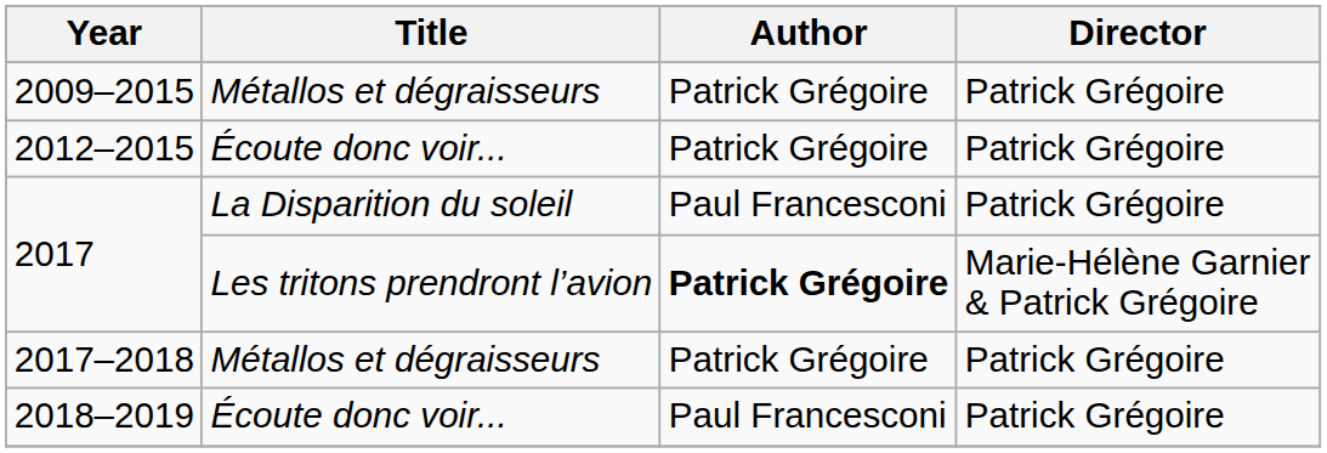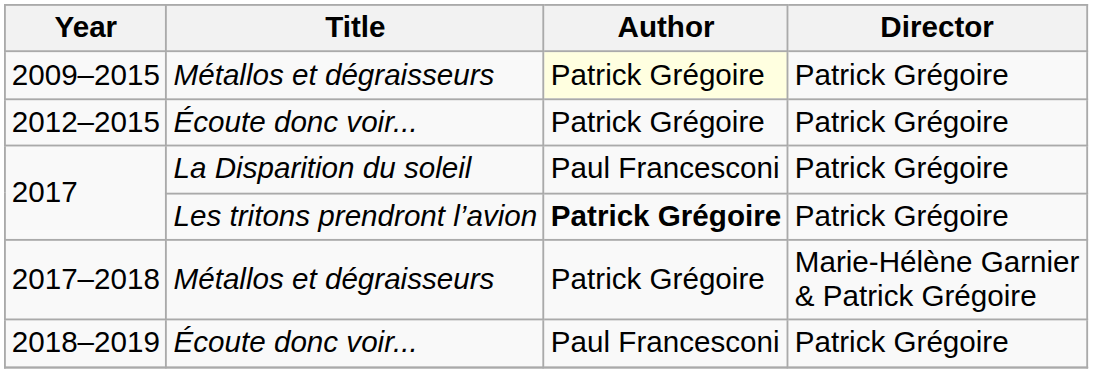 <table class="wikitable">
 <tr>
 <th>Year</th>
 <th>Title</th>
 <th>Author</th>
 <th>Director</th>
 </tr>
 <tr>
 <td>2009–2015</td>
 <td><em>Métallos et dégraisseurs</em></td>
-<td>Patrick Grégoire</td>
+<td style="background: lightyellow;">Patrick Grégoire</td>
 <td>Patrick Grégoire</td>
 </tr>
 <tr>
 <td>2012–2015</td>
 <td><em>Écoute donc voir...</em></td>
 <td>Patrick Grégoire</td>
 <td>Patrick Grégoire</td>
 </tr>
 <tr>
 <td rowspan=2>2017</td>
 <td><em>La Disparition du soleil</em></td>
 <td>Paul Francesconi</td>
 <td>Patrick Grégoire</td>
 </tr>
 <tr>
 <td><em>Les tritons prendront l’avion</em></td>
 <td><strong>Patrick Grégoire</strong></td>
-<td>Marie-Hélène Garnier<br>& Patrick Grégoire</td>
+<td>Patrick Grégoire</td>
 </tr>
 <tr>
 <td>2017–2018</td>
 <td><em>Métallos et dégraisseurs</em></td>
 <td>Patrick Grégoire</td>
-<td>Patrick Grégoire</td>
+<td>Marie-Hélène Garnier<br>& Patrick Grégoire</td>
 </tr>
 <tr>
 <td>2018–2019</td>
 <td><em>Écoute donc voir...</em></td>
 <td>Paul Francesconi</td>
 <td>Patrick Grégoire</td>
 </tr>
 <tr>
 </tr>
 </table>
